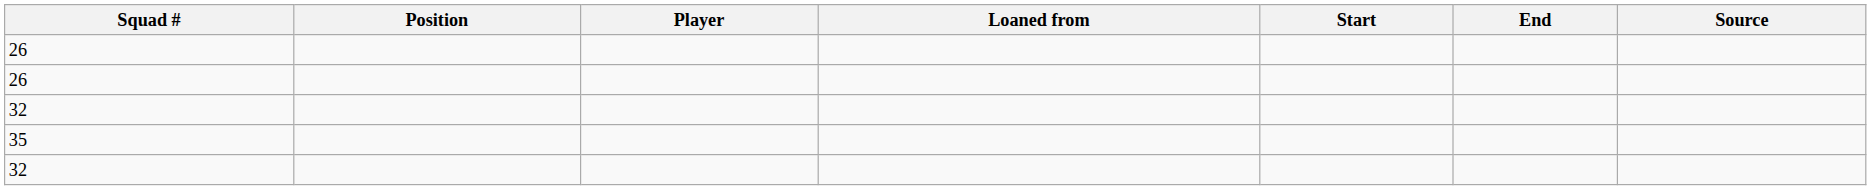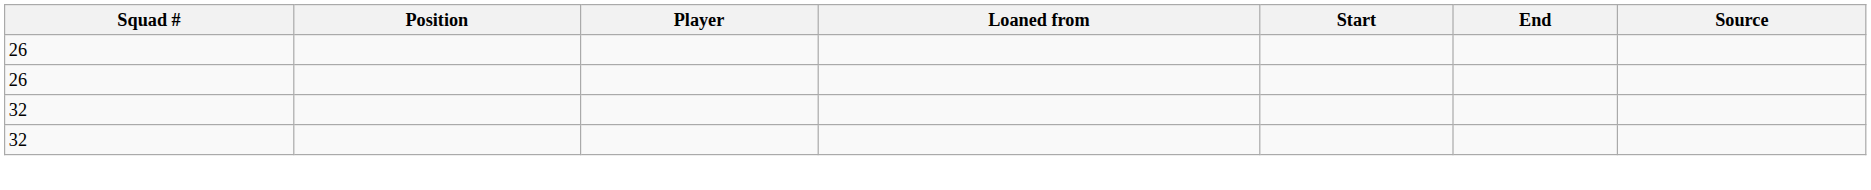 <table width=98% class="wikitable sortable" style="text-align:center; font-size:95%; text-align:left">
 <tr>
 <th>Squad #</th>
 <th>Position</th>
 <th>Player</th>
 <th>Loaned from</th>
 <th>Start</th>
 <th>End</th>
 <th>Source</th>
 </tr>
 <tr>
 <td>26</td>
 <td></td>
 <td></td>
 <td></td>
 <td></td>
 <td></td>
 <td></td>
 </tr>
 <tr>
 <td>26</td>
 <td></td>
 <td></td>
 <td></td>
 <td></td>
 <td></td>
 <td></td>
 </tr>
 <tr>
 <td>32</td>
 <td></td>
 <td></td>
 <td></td>
 <td></td>
 <td></td>
 <td></td>
 </tr>
 <tr>
-<td>35</td>
-<td></td>
-<td></td>
-<td></td>
-<td></td>
-<td></td>
-<td></td>
-</tr>
-<tr>
 <td>32</td>
 <td></td>
 <td></td>
 <td></td>
 <td></td>
 <td></td>
 <td></td>
 </tr>
 </table>
